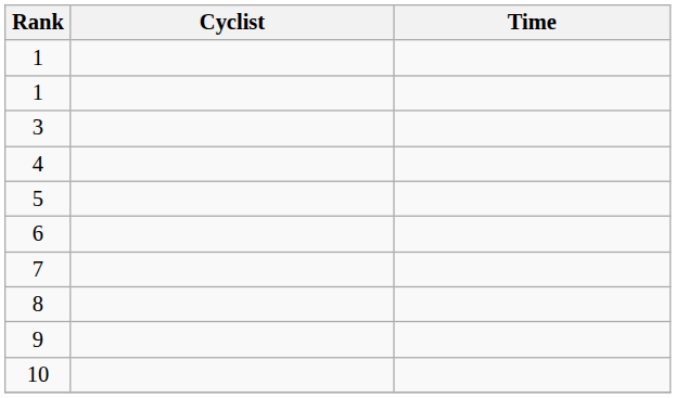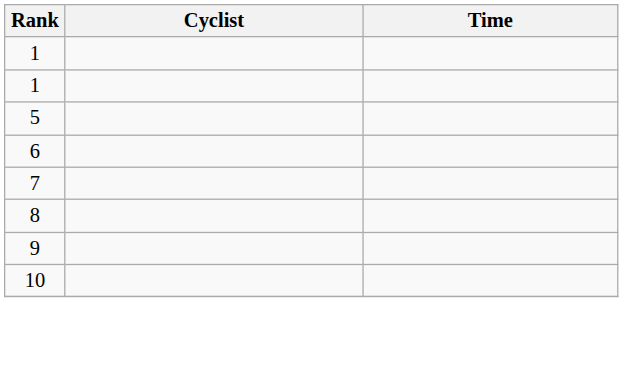 <table class="wikitable" style="width:30em;margin-bottom:0;">
 <tr>
 <th>Rank</th>
 <th>Cyclist</th>
 <th>Time</th>
 </tr>
 <tr>
 <td style="width:40px; text-align:center;">1</td>
 <td style="width:225px;"></td>
 <td align="right"></td>
 </tr>
 <tr>
 <td style="text-align:center;">1</td>
-<td></td>
-<td align="right"></td>
-</tr>
-<tr>
-<td style="text-align:center;">3</td>
-<td></td>
-<td align="right"></td>
-</tr>
-<tr>
-<td style="text-align:center;">4</td>
 <td></td>
 <td align="right"></td>
 </tr>
 <tr>
 <td style="text-align:center;">5</td>
 <td></td>
 <td align="right"></td>
 </tr>
 <tr>
 <td style="text-align:center;">6</td>
 <td></td>
 <td align="right"></td>
 </tr>
 <tr>
 <td style="text-align:center;">7</td>
 <td></td>
 <td align="right"></td>
 </tr>
 <tr>
 <td style="text-align:center;">8</td>
 <td></td>
 <td align="right"></td>
 </tr>
 <tr>
 <td style="text-align:center;">9</td>
 <td></td>
 <td align="right"></td>
 </tr>
 <tr>
 <td style="text-align:center;">10</td>
 <td></td>
 <td align="right"></td>
 </tr>
 <tr>
 </tr>
 </table>
